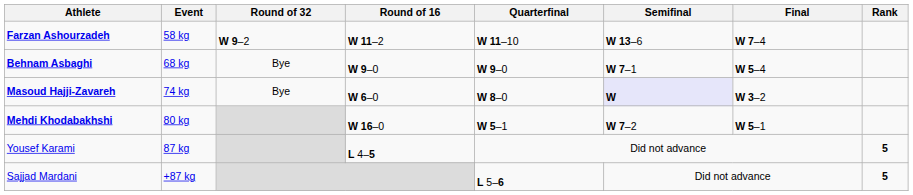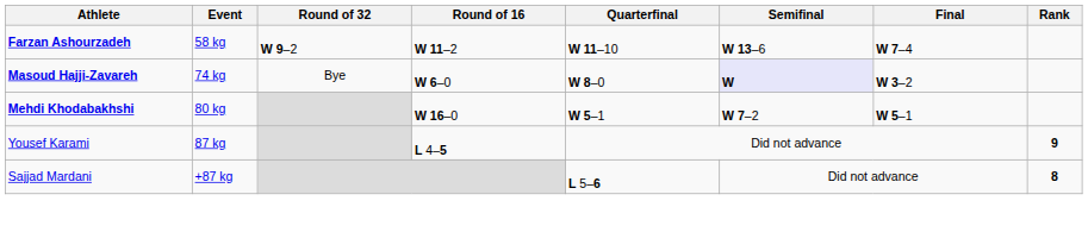 <table class="wikitable" width="98%" style="text-align:left; font-size:90%">
 <tr>
 <th width="17%">Athlete</th>
 <th width="6%">Event</th>
 <th width="14%">Round of 32</th>
 <th width="14%">Round of 16</th>
 <th width="14%">Quarterfinal</th>
 <th width="14%">Semifinal</th>
 <th width="14%">Final</th>
 <th width="5%">Rank</th>
 </tr>
 <tr>
 <td><strong><a href='#'>Farzan Ashourzadeh</a></strong></td>
 <td><a href='#'>58 kg</a></td>
 <td><br><strong>W</strong> <strong>9</strong>–2</td>
 <td><br><strong>W</strong> <strong>11</strong>–2</td>
 <td><br><strong>W</strong> <strong>11</strong>–10</td>
 <td><br><strong>W</strong> <strong>13</strong>–6</td>
 <td><br><strong>W</strong> <strong>7</strong>–4</td>
-<td align=center></td>
-</tr>
-<tr>
-<td><strong><a href='#'>Behnam Asbaghi</a></strong></td>
-<td><a href='#'>68 kg</a></td>
-<td align=center>Bye</td>
-<td><br><strong>W</strong> <strong>9</strong>–0</td>
-<td><br><strong>W</strong> <strong>9</strong>–0</td>
-<td><br><strong>W</strong> <strong>7</strong>–1</td>
-<td><br><strong>W</strong> <strong>5</strong>–4</td>
 <td align=center></td>
 </tr>
 <tr>
 <td><strong><a href='#'>Masoud Hajji-Zavareh</a></strong></td>
 <td><a href='#'>74 kg</a></td>
 <td align=center>Bye</td>
 <td><br><strong>W</strong> <strong>6</strong>–0</td>
 <td><br><strong>W</strong> <strong>8</strong>–0</td>
 <td style="background: lavender;"><br><strong>W</strong> </td>
 <td><br><strong>W</strong> <strong>3</strong>–2</td>
 <td align=center></td>
 </tr>
 <tr>
 <td><strong><a href='#'>Mehdi Khodabakhshi</a></strong></td>
 <td><a href='#'>80 kg</a></td>
 <td bgcolor=#DCDCDC></td>
 <td><br><strong>W</strong> <strong>16</strong>–0</td>
 <td><br><strong>W</strong> <strong>5</strong>–1</td>
 <td><br><strong>W</strong> <strong>7</strong>–2</td>
 <td><br><strong>W</strong> <strong>5</strong>–1</td>
 <td align=center></td>
 </tr>
 <tr>
 <td><a href='#'>Yousef Karami</a></td>
 <td><a href='#'>87 kg</a></td>
 <td bgcolor=#DCDCDC></td>
 <td><br><strong>L</strong> 4–<strong>5</strong></td>
 <td align=center colspan=3>Did not advance</td>
-<td align=center><strong>5</strong></td>
+<td align=center><strong>9</strong></td>
 </tr>
 <tr>
 <td><a href='#'>Sajjad Mardani</a></td>
 <td><a href='#'>+87 kg</a></td>
 <td colspan=2 bgcolor=#DCDCDC></td>
 <td><br><strong>L</strong> 5–<strong>6</strong></td>
 <td align=center colspan=2>Did not advance</td>
-<td align=center><strong>5</strong></td>
+<td align=center><strong>8</strong></td>
 </tr>
 </table>
